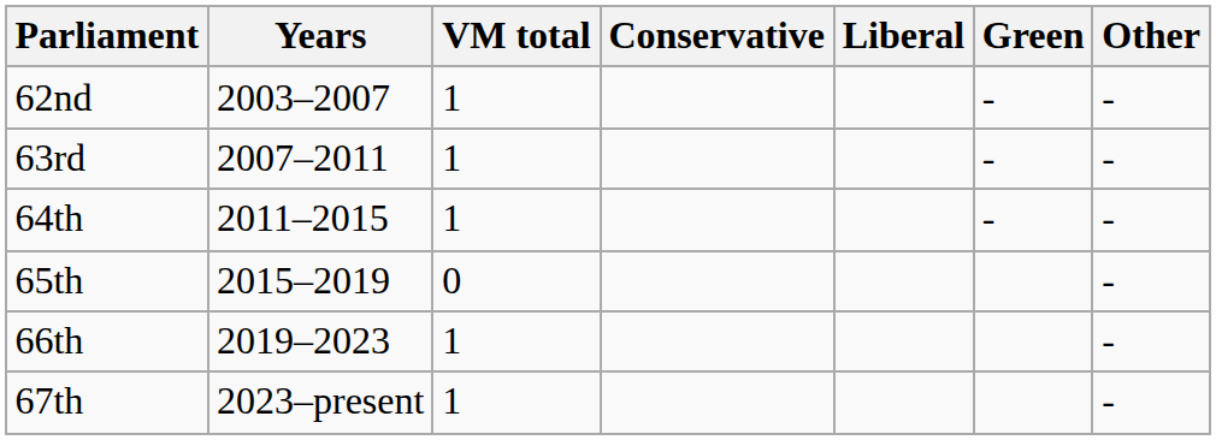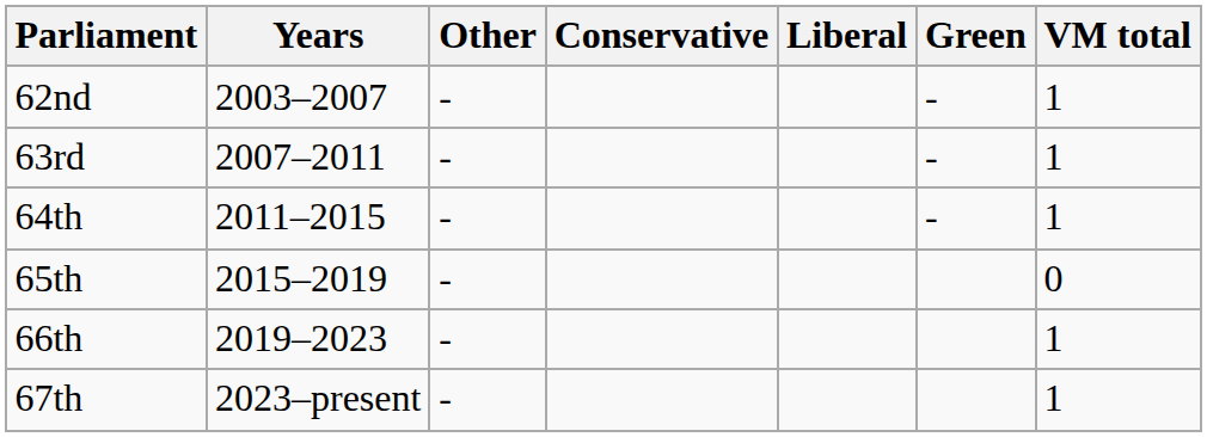 <table class="wikitable sortable">
 <tr>
 <th data-sort-type="number">Parliament</th>
 <th>Years</th>
-<th>VM total</th>
+<th>Other</th>
 <th>Conservative</th>
 <th>Liberal</th>
 <th>Green</th>
-<th>Other</th>
+<th>VM total</th>
 </tr>
 <tr>
 <td>62nd</td>
 <td>2003–2007</td>
-<td>1</td>
+<td>-</td>
 <td></td>
 <td></td>
 <td>-</td>
-<td>-</td>
+<td>1</td>
 </tr>
 <tr>
 <td>63rd</td>
 <td>2007–2011</td>
-<td>1</td>
+<td>-</td>
 <td></td>
 <td></td>
 <td>-</td>
-<td>-</td>
+<td>1</td>
 </tr>
 <tr>
 <td>64th</td>
 <td>2011–2015</td>
-<td>1</td>
+<td>-</td>
 <td></td>
 <td></td>
 <td>-</td>
-<td>-</td>
+<td>1</td>
 </tr>
 <tr>
 <td>65th</td>
 <td>2015–2019</td>
-<td>0</td>
+<td>-</td>
 <td></td>
 <td></td>
 <td></td>
-<td>-</td>
+<td>0</td>
 </tr>
 <tr>
 <td>66th</td>
 <td>2019–2023</td>
-<td>1</td>
+<td>-</td>
 <td></td>
 <td></td>
 <td></td>
-<td>-</td>
+<td>1</td>
 </tr>
 <tr>
 <td>67th</td>
 <td>2023–present</td>
-<td>1</td>
+<td>-</td>
 <td></td>
 <td></td>
 <td></td>
-<td>-</td>
+<td>1</td>
 </tr>
 </table>
